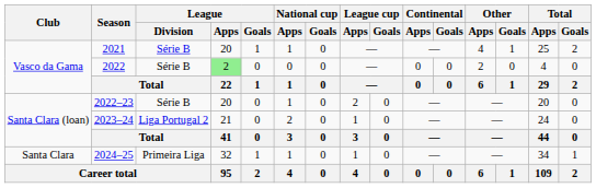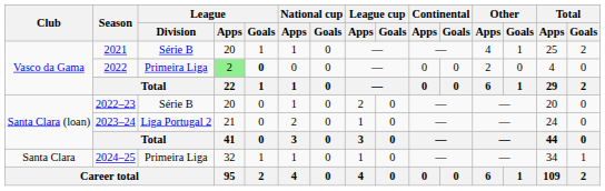 <table class="wikitable" style="text-align: center">
 <tr>
 <th rowspan="2">Club</th>
 <th rowspan="2">Season</th>
 <th colspan="3">League</th>
 <th colspan="2">National cup</th>
 <th colspan="2">League cup</th>
 <th colspan="2">Continental</th>
 <th colspan="2">Other</th>
 <th colspan="2">Total</th>
 </tr>
 <tr>
 <th>Division</th>
 <th>Apps</th>
 <th>Goals</th>
 <th>Apps</th>
 <th>Goals</th>
 <th>Apps</th>
 <th>Goals</th>
 <th>Apps</th>
 <th>Goals</th>
 <th>Apps</th>
 <th>Goals</th>
 <th>Apps</th>
 <th>Goals</th>
 </tr>
 <tr>
 <td rowspan="3"><a href='#'>Vasco da Gama</a></td>
 <td><a href='#'>2021</a></td>
 <td><a href='#'>Série B</a></td>
 <td>20</td>
 <td>1</td>
 <td>1</td>
 <td>0</td>
 <td colspan="2">—</td>
 <td colspan="2">—</td>
 <td>4</td>
 <td>1</td>
 <td>25</td>
 <td>2</td>
 </tr>
 <tr>
 <td><a href='#'>2022</a></td>
-<td>Série B</td>
+<td><a href='#'>Primeira Liga</a></td>
 <td style="background: lightgreen;">2</td>
-<td>0</td>
+<td><strong>0</strong></td>
 <td>0</td>
 <td>0</td>
 <td colspan="2">—</td>
 <td>0</td>
 <td>0</td>
 <td>2</td>
 <td>0</td>
 <td>4</td>
 <td>0</td>
 </tr>
 <tr>
 <th colspan="2">Total</th>
 <th>22</th>
 <th>1</th>
 <th>1</th>
 <th>0</th>
 <th colspan="2">—</th>
 <th>0</th>
 <th>0</th>
 <th>6</th>
 <th>1</th>
 <th>29</th>
 <th>2</th>
 </tr>
 <tr>
 <td rowspan="3"><a href='#'>Santa Clara</a> (loan)</td>
 <td><a href='#'>2022–23</a></td>
 <td>Série B</td>
 <td>20</td>
 <td>0</td>
 <td>1</td>
 <td>0</td>
 <td>2</td>
 <td>0</td>
 <td colspan="2">—</td>
 <td colspan="2">—</td>
 <td>20</td>
 <td>0</td>
 </tr>
 <tr>
 <td><a href='#'>2023–24</a></td>
 <td><a href='#'>Liga Portugal 2</a></td>
 <td>21</td>
 <td>0</td>
 <td>2</td>
 <td>0</td>
 <td>1</td>
 <td>0</td>
 <td colspan="2">—</td>
 <td colspan="2">—</td>
 <td>24</td>
 <td>0</td>
 </tr>
 <tr>
 <th colspan="2">Total</th>
 <th>41</th>
 <th>0</th>
 <th>3</th>
 <th>0</th>
 <th>3</th>
 <th>0</th>
 <th colspan="2">—</th>
 <th colspan="2">—</th>
 <th>44</th>
 <th>0</th>
 </tr>
 <tr>
 <td>Santa Clara</td>
 <td><a href='#'>2024–25</a></td>
 <td>Primeira Liga</td>
 <td>32</td>
 <td>1</td>
 <td>1</td>
 <td>0</td>
 <td>1</td>
 <td>0</td>
 <td colspan="2">—</td>
 <td colspan="2">—</td>
 <td>34</td>
 <td>1</td>
 </tr>
 <tr>
 <th colspan="3">Career total</th>
 <th>95</th>
 <th>2</th>
 <th>4</th>
 <th>0</th>
 <th>4</th>
 <th>0</th>
 <th>0</th>
 <th>0</th>
 <th>6</th>
 <th>1</th>
 <th>109</th>
 <th>2</th>
 </tr>
 </table>
